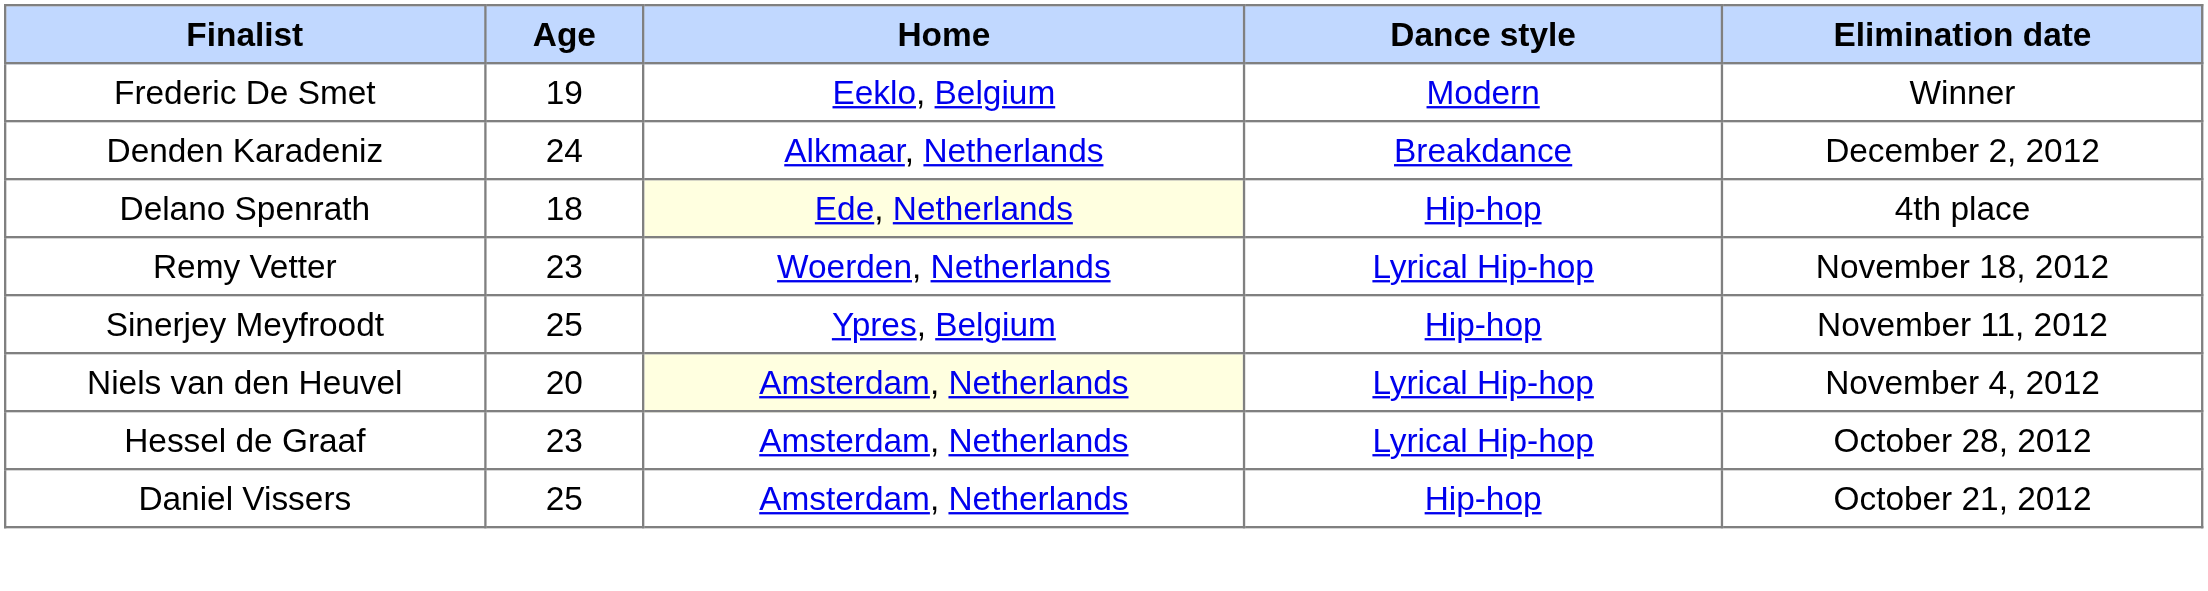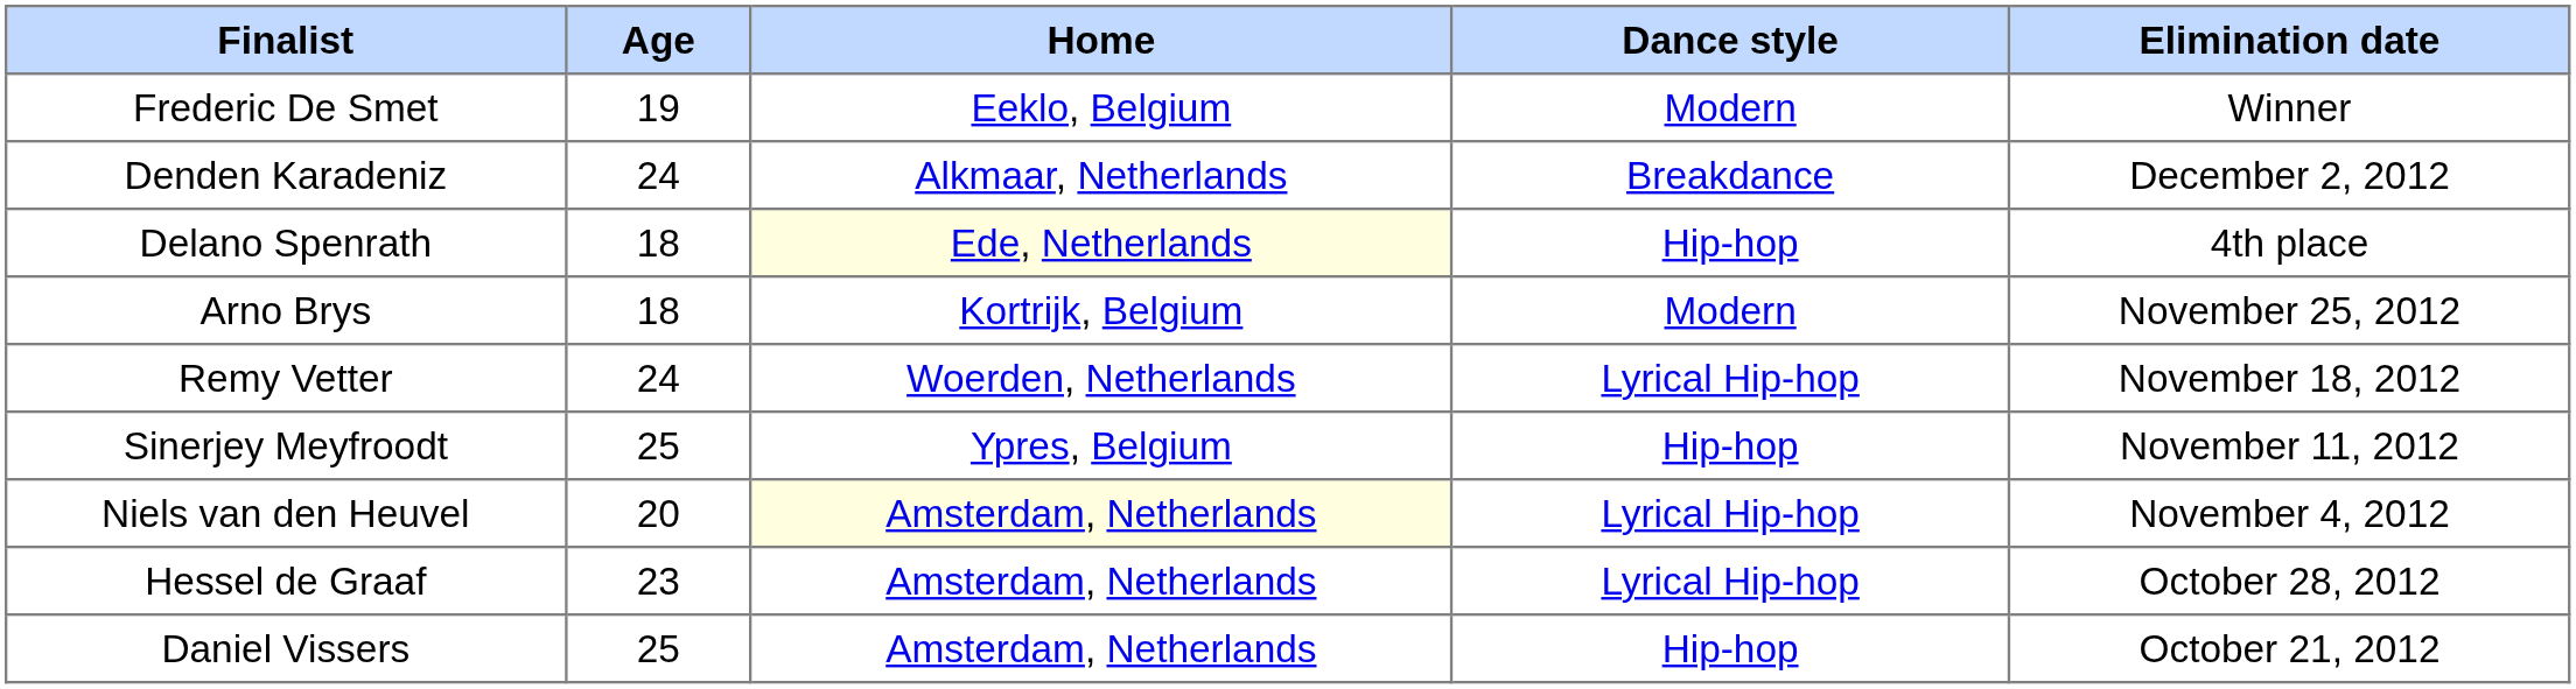 <table border="1" cellpadding="4" cellspacing="0"  style="text-align:center; font-size:90%; border-collapse:collapse; width:75%;">
 <tr style="background:#C1D8FF;">
 <th style="width:12%;">Finalist</th>
 <th style="width:4%; text-align:center;">Age</th>
 <th style="width:15%;">Home</th>
 <th style="width:12%;">Dance style</th>
 <th style="width:12%;">Elimination date</th>
 </tr>
 <tr>
 <td>Frederic De Smet</td>
 <td>19</td>
 <td><a href='#'>Eeklo</a>, <a href='#'>Belgium</a></td>
 <td><a href='#'>Modern</a></td>
 <td>Winner</td>
 </tr>
 <tr>
 <td>Denden Karadeniz</td>
 <td>24</td>
 <td><a href='#'>Alkmaar</a>, <a href='#'>Netherlands</a></td>
 <td><a href='#'>Breakdance</a></td>
 <td>December 2, 2012</td>
 </tr>
 <tr>
 <td>Delano Spenrath</td>
 <td>18</td>
 <td style="background: lightyellow;"><a href='#'>Ede</a>, <a href='#'>Netherlands</a></td>
 <td><a href='#'>Hip-hop</a></td>
 <td>4th place</td>
 </tr>
 <tr>
+<td>Arno Brys</td>
+<td>18</td>
+<td><a href='#'>Kortrijk</a>, <a href='#'>Belgium</a></td>
+<td><a href='#'>Modern</a></td>
+<td>November 25, 2012</td>
+</tr>
+<tr>
 <td>Remy Vetter</td>
-<td>23</td>
+<td>24</td>
 <td><a href='#'>Woerden</a>, <a href='#'>Netherlands</a></td>
 <td><a href='#'>Lyrical Hip-hop</a></td>
 <td>November 18, 2012</td>
 </tr>
 <tr>
 <td>Sinerjey Meyfroodt</td>
 <td>25</td>
 <td><a href='#'>Ypres</a>, <a href='#'>Belgium</a></td>
 <td><a href='#'>Hip-hop</a></td>
 <td>November 11, 2012</td>
 </tr>
 <tr>
 <td>Niels van den Heuvel</td>
 <td>20</td>
 <td style="background: lightyellow;"><a href='#'>Amsterdam</a>, <a href='#'>Netherlands</a></td>
 <td><a href='#'>Lyrical Hip-hop</a></td>
 <td>November 4, 2012</td>
 </tr>
 <tr>
 <td>Hessel de Graaf</td>
 <td>23</td>
 <td><a href='#'>Amsterdam</a>, <a href='#'>Netherlands</a></td>
 <td><a href='#'>Lyrical Hip-hop</a></td>
 <td>October 28, 2012</td>
 </tr>
 <tr>
 <td>Daniel Vissers</td>
 <td>25</td>
 <td><a href='#'>Amsterdam</a>, <a href='#'>Netherlands</a></td>
 <td><a href='#'>Hip-hop</a></td>
 <td>October 21, 2012</td>
 </tr>
 </table>
